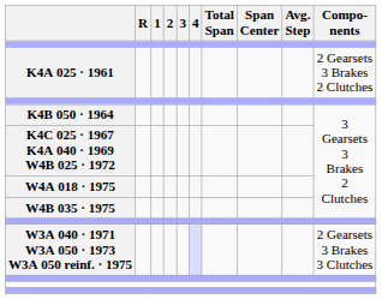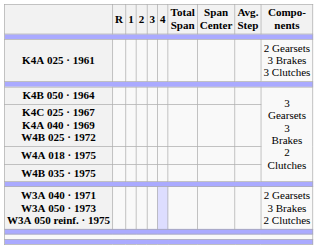 <table class="wikitable collapsible" style="text-align:center">
 <tr>
 <th></th>
 <th>R</th>
 <th>1</th>
 <th>2</th>
 <th>3</th>
 <th>4</th>
 <th>Total<br>Span</th>
 <th>Span<br>Center</th>
 <th>Avg.<br>Step</th>
 <th>Compo-<br>nents</th>
 </tr>
 <tr>
 <td colspan=11 style="background:#AAF;"></td>
 </tr>
 <tr>
 <th>K4A 025 · 1961</th>
 <td></td>
 <td></td>
 <td></td>
 <td></td>
 <td></td>
 <td></td>
 <td></td>
 <td></td>
-<td>2 Gearsets<br>3 Brakes<br>2 Clutches</td>
+<td>2 Gearsets<br>3 Brakes<br>3 Clutches</td>
 </tr>
 <tr>
 <td colspan=11 style="background:#AAF;"></td>
 </tr>
 <tr>
 <th>K4B 050 · 1964</th>
 <td></td>
 <td></td>
 <td></td>
 <td></td>
 <td></td>
 <td></td>
 <td></td>
 <td></td>
 <td rowspan=4>3<br>Gearsets<br>3<br>Brakes<br>2<br>Clutches</td>
 </tr>
 <tr>
 <th>K4C 025 · 1967<br>K4A 040 · 1969<br>W4B 025 · 1972</th>
 <td></td>
 <td></td>
 <td></td>
 <td></td>
 <td></td>
 <td></td>
 <td></td>
 <td></td>
 </tr>
 <tr>
 <th>W4A 018 · 1975</th>
 <td></td>
 <td></td>
 <td></td>
 <td></td>
 <td></td>
 <td></td>
 <td></td>
 <td></td>
 </tr>
 <tr>
 <th>W4B 035 · 1975</th>
 <td></td>
 <td></td>
 <td></td>
 <td></td>
 <td></td>
 <td></td>
 <td></td>
 <td></td>
 </tr>
 <tr>
 <td colspan=11 style="background:#AAF;"></td>
 </tr>
 <tr>
 <th>W3A 040 · 1971<br>W3A 050 · 1973<br>W3A 050 reinf. · 1975</th>
 <td></td>
 <td></td>
 <td></td>
 <td></td>
 <td style="background:#DDF;"></td>
 <td></td>
 <td></td>
 <td></td>
-<td>2 Gearsets<br>3 Brakes<br>3 Clutches</td>
+<td>2 Gearsets<br>3 Brakes<br>2 Clutches</td>
 </tr>
 <tr>
 <td colspan=11 style="background:#AAF;"></td>
 </tr>
 <tr>
 <td colspan=11></td>
 </tr>
 <tr>
 <td colspan=11 style="background:#AAF;"></td>
 </tr>
 </table>
